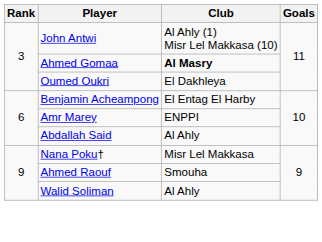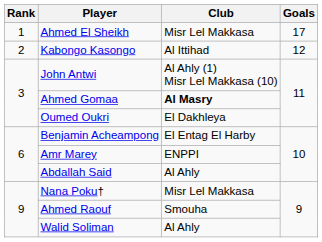 <table class=wikitable style=text-align:center>
 <tr>
 <th>Rank</th>
 <th>Player</th>
 <th>Club</th>
 <th>Goals</th>
+</tr>
+<tr>
+<td>1</td>
+<td align="left"> <a href='#'>Ahmed El Sheikh</a></td>
+<td align="left">Misr Lel Makkasa</td>
+<td>17</td>
+</tr>
+<tr>
+<td>2</td>
+<td align="left"> <a href='#'>Kabongo Kasongo</a></td>
+<td align="left">Al Ittihad</td>
+<td>12</td>
 </tr>
 <tr>
 <td rowspan="3">3</td>
 <td align="left"> <a href='#'>John Antwi</a></td>
 <td align="left">Al Ahly (1)<br>Misr Lel Makkasa (10)</td>
 <td rowspan="3">11</td>
 </tr>
 <tr>
 <td align="left"> <a href='#'>Ahmed Gomaa</a></td>
 <td align="left"><strong>Al Masry</strong></td>
 </tr>
 <tr>
 <td align="left"> <a href='#'>Oumed Oukri</a></td>
 <td align="left">El Dakhleya</td>
 </tr>
 <tr>
 <td rowspan="3">6</td>
 <td align="left"> <a href='#'>Benjamin Acheampong</a></td>
 <td align="left">El Entag El Harby</td>
 <td rowspan="3">10</td>
 </tr>
 <tr>
 <td align="left"> <a href='#'>Amr Marey</a></td>
 <td align="left">ENPPI</td>
 </tr>
 <tr>
 <td align="left"> <a href='#'>Abdallah Said</a></td>
 <td align="left">Al Ahly</td>
 </tr>
 <tr>
 <td rowspan="3">9</td>
 <td align="left"> <a href='#'>Nana Poku</a>†</td>
 <td align="left">Misr Lel Makkasa</td>
 <td rowspan="3">9</td>
 </tr>
 <tr>
 <td align="left"> <a href='#'>Ahmed Raouf</a></td>
 <td align="left">Smouha</td>
 </tr>
 <tr>
 <td align="left"> <a href='#'>Walid Soliman</a></td>
 <td align="left">Al Ahly</td>
 </tr>
 </table>
